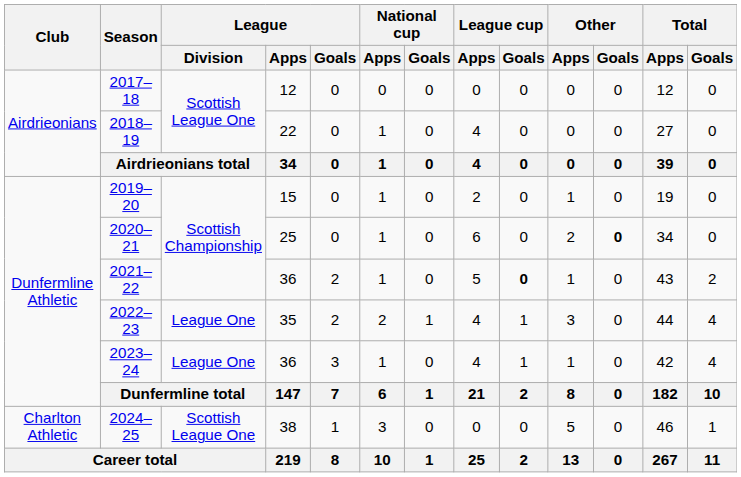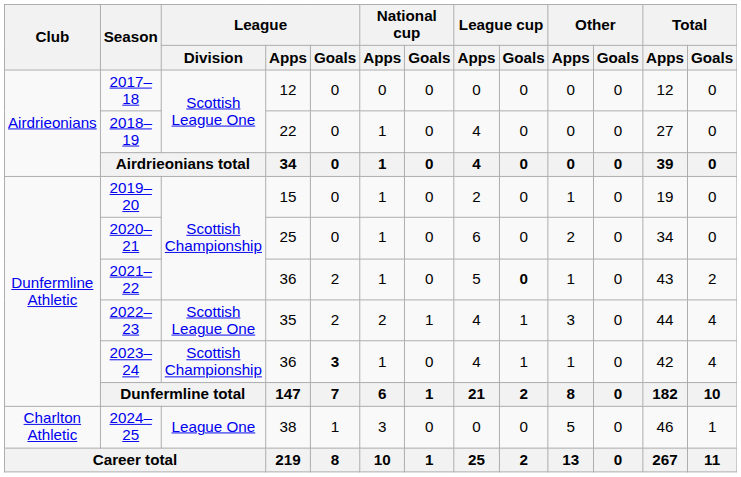 <table class="wikitable" style="text-align: center">
 <tr>
 <th rowspan="2">Club</th>
 <th rowspan="2">Season</th>
 <th colspan="3">League</th>
 <th colspan="2">National cup</th>
 <th colspan="2">League cup</th>
 <th colspan="2">Other</th>
 <th colspan="2">Total</th>
 </tr>
 <tr>
 <th>Division</th>
 <th>Apps</th>
 <th>Goals</th>
 <th>Apps</th>
 <th>Goals</th>
 <th>Apps</th>
 <th>Goals</th>
 <th>Apps</th>
 <th>Goals</th>
 <th>Apps</th>
 <th>Goals</th>
 </tr>
 <tr>
 <td rowspan="3"><a href='#'>Airdrieonians</a></td>
 <td><a href='#'>2017–18</a></td>
 <td rowspan="2"><a href='#'>Scottish League One</a></td>
 <td>12</td>
 <td>0</td>
 <td>0</td>
 <td>0</td>
 <td>0</td>
 <td>0</td>
 <td>0</td>
 <td>0</td>
 <td>12</td>
 <td>0</td>
 </tr>
 <tr>
 <td><a href='#'>2018–19</a></td>
 <td>22</td>
 <td>0</td>
 <td>1</td>
 <td>0</td>
 <td>4</td>
 <td>0</td>
 <td>0</td>
 <td>0</td>
 <td>27</td>
 <td>0</td>
 </tr>
 <tr>
 <th colspan="2">Airdrieonians total</th>
 <th>34</th>
 <th>0</th>
 <th>1</th>
 <th>0</th>
 <th>4</th>
 <th>0</th>
 <th>0</th>
 <th>0</th>
 <th>39</th>
 <th>0</th>
 </tr>
 <tr>
 <td rowspan=6><a href='#'>Dunfermline Athletic</a></td>
 <td><a href='#'>2019–20</a></td>
 <td rowspan=3><a href='#'>Scottish Championship</a></td>
 <td>15</td>
 <td>0</td>
 <td>1</td>
 <td>0</td>
 <td>2</td>
 <td>0</td>
 <td>1</td>
 <td>0</td>
 <td>19</td>
 <td>0</td>
 </tr>
 <tr>
 <td><a href='#'>2020–21</a></td>
 <td>25</td>
 <td>0</td>
 <td>1</td>
 <td>0</td>
 <td>6</td>
 <td>0</td>
 <td>2</td>
-<td><strong>0</strong></td>
+<td>0</td>
 <td>34</td>
 <td>0</td>
 </tr>
 <tr>
 <td><a href='#'>2021–22</a></td>
 <td>36</td>
 <td>2</td>
 <td>1</td>
 <td>0</td>
 <td>5</td>
 <td><strong>0</strong></td>
 <td>1</td>
 <td>0</td>
 <td>43</td>
 <td>2</td>
 </tr>
 <tr>
 <td><a href='#'>2022–23</a></td>
-<td><a href='#'>League One</a></td>
+<td rowspan=1><a href='#'>Scottish League One</a></td>
 <td>35</td>
 <td>2</td>
 <td>2</td>
 <td>1</td>
 <td>4</td>
 <td>1</td>
 <td>3</td>
 <td>0</td>
 <td>44</td>
 <td>4</td>
 </tr>
 <tr>
 <td><a href='#'>2023–24</a></td>
-<td><a href='#'>League One</a></td>
+<td rowspan=1><a href='#'>Scottish Championship</a></td>
 <td>36</td>
-<td>3</td>
+<td><strong>3</strong></td>
 <td>1</td>
 <td>0</td>
 <td>4</td>
 <td>1</td>
 <td>1</td>
 <td>0</td>
 <td>42</td>
 <td>4</td>
 </tr>
 <tr>
 <th colspan="2">Dunfermline total</th>
 <th>147</th>
 <th>7</th>
 <th>6</th>
 <th>1</th>
 <th>21</th>
 <th>2</th>
 <th>8</th>
 <th>0</th>
 <th>182</th>
 <th>10</th>
 </tr>
 <tr>
 <td><a href='#'>Charlton Athletic</a></td>
 <td><a href='#'>2024–25</a></td>
-<td rowspan=1><a href='#'>Scottish League One</a></td>
+<td><a href='#'>League One</a></td>
 <td>38</td>
 <td>1</td>
 <td>3</td>
 <td>0</td>
 <td>0</td>
 <td>0</td>
 <td>5</td>
 <td>0</td>
 <td>46</td>
 <td>1</td>
 </tr>
 <tr>
 <th colspan="3">Career total</th>
 <th>219</th>
 <th>8</th>
 <th>10</th>
 <th>1</th>
 <th>25</th>
 <th>2</th>
 <th>13</th>
 <th>0</th>
 <th>267</th>
 <th>11</th>
 </tr>
 </table>
